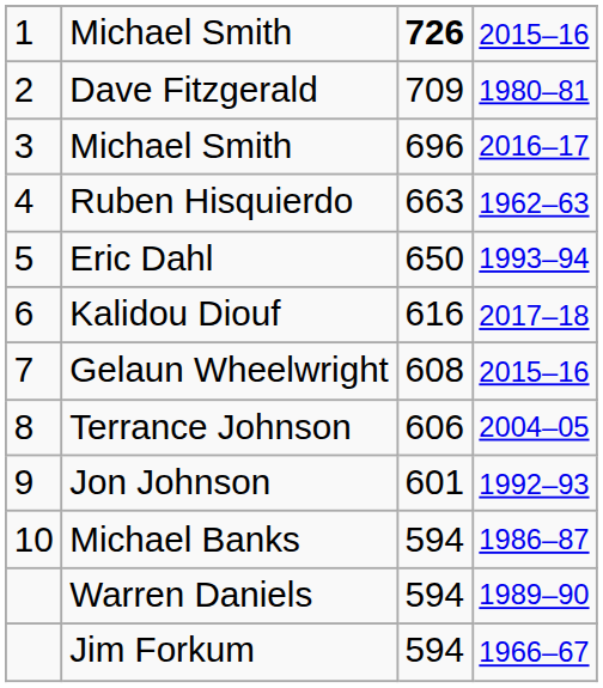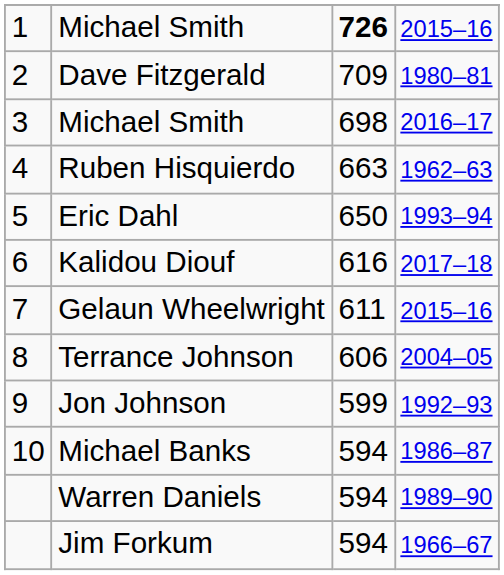 <table class="wikitable">
 <tr>
 </tr>
 <tr>
 <td>1</td>
 <td>Michael Smith</td>
 <td><strong>726</strong></td>
 <td style="font-size:80%;"><a href='#'>2015–16</a></td>
 </tr>
 <tr>
 <td>2</td>
 <td>Dave Fitzgerald</td>
 <td>709</td>
 <td style="font-size:80%;"><a href='#'>1980–81</a></td>
 </tr>
 <tr>
 <td>3</td>
 <td>Michael Smith</td>
-<td>696</td>
+<td>698</td>
 <td style="font-size:80%;"><a href='#'>2016–17</a></td>
 </tr>
 <tr>
 <td>4</td>
 <td>Ruben Hisquierdo</td>
 <td>663</td>
 <td style="font-size:80%;"><a href='#'>1962–63</a></td>
 </tr>
 <tr>
 <td>5</td>
 <td>Eric Dahl</td>
 <td>650</td>
 <td style="font-size:80%;"><a href='#'>1993–94</a></td>
 </tr>
 <tr>
 <td>6</td>
 <td>Kalidou Diouf</td>
 <td>616</td>
 <td style="font-size:80%;"><a href='#'>2017–18</a></td>
 </tr>
 <tr>
 <td>7</td>
 <td>Gelaun Wheelwright</td>
-<td>608</td>
+<td>611</td>
 <td style="font-size:80%;"><a href='#'>2015–16</a></td>
 </tr>
 <tr>
 <td>8</td>
 <td>Terrance Johnson</td>
 <td>606</td>
 <td style="font-size:80%;"><a href='#'>2004–05</a></td>
 </tr>
 <tr>
 <td>9</td>
 <td>Jon Johnson</td>
-<td>601</td>
+<td>599</td>
 <td style="font-size:80%;"><a href='#'>1992–93</a></td>
 </tr>
 <tr>
 <td>10</td>
 <td>Michael Banks</td>
 <td>594</td>
 <td style="font-size:80%;"><a href='#'>1986–87</a></td>
 </tr>
 <tr>
 <td></td>
 <td>Warren Daniels</td>
 <td>594</td>
 <td style="font-size:80%;"><a href='#'>1989–90</a></td>
 </tr>
 <tr>
 <td></td>
 <td>Jim Forkum</td>
 <td>594</td>
 <td style="font-size:80%;"><a href='#'>1966–67</a></td>
 </tr>
 </table>
